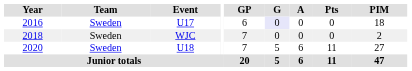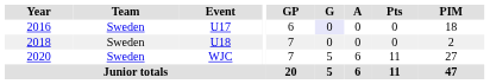 <table border="0" cellpadding="1" cellspacing="0" ID="Table3" style="text-align:center; width:40em;">
 <tr bgcolor="#e0e0e0">
 <th>Year</th>
 <th>Team</th>
 <th>Event</th>
 <th rowspan="102" bgcolor="#ffffff"></th>
 <th>GP</th>
 <th>G</th>
 <th>A</th>
 <th>Pts</th>
 <th>PIM</th>
 </tr>
 <tr>
 <td><a href='#'>2016</a></td>
 <td><a href='#'>Sweden</a></td>
 <td><a href='#'>U17</a></td>
 <td>6</td>
 <td style="background: lavender;">0</td>
 <td>0</td>
 <td>0</td>
 <td>18</td>
 </tr>
 <tr bgcolor="#f0f0f0">
 <td><a href='#'>2018</a></td>
 <td>Sweden</td>
-<td><a href='#'>WJC</a></td>
+<td><a href='#'>U18</a></td>
 <td>7</td>
 <td>0</td>
 <td>0</td>
 <td>0</td>
 <td>2</td>
 </tr>
 <tr>
 <td><a href='#'>2020</a></td>
 <td><a href='#'>Sweden</a></td>
-<td><a href='#'>U18</a></td>
+<td><a href='#'>WJC</a></td>
 <td>7</td>
 <td>5</td>
 <td>6</td>
 <td>11</td>
 <td>27</td>
 </tr>
 <tr bgcolor="#e0e0e0">
 <th colspan="4">Junior totals</th>
 <th>20</th>
 <th>5</th>
 <th>6</th>
 <th>11</th>
 <th>47</th>
 </tr>
 </table>
